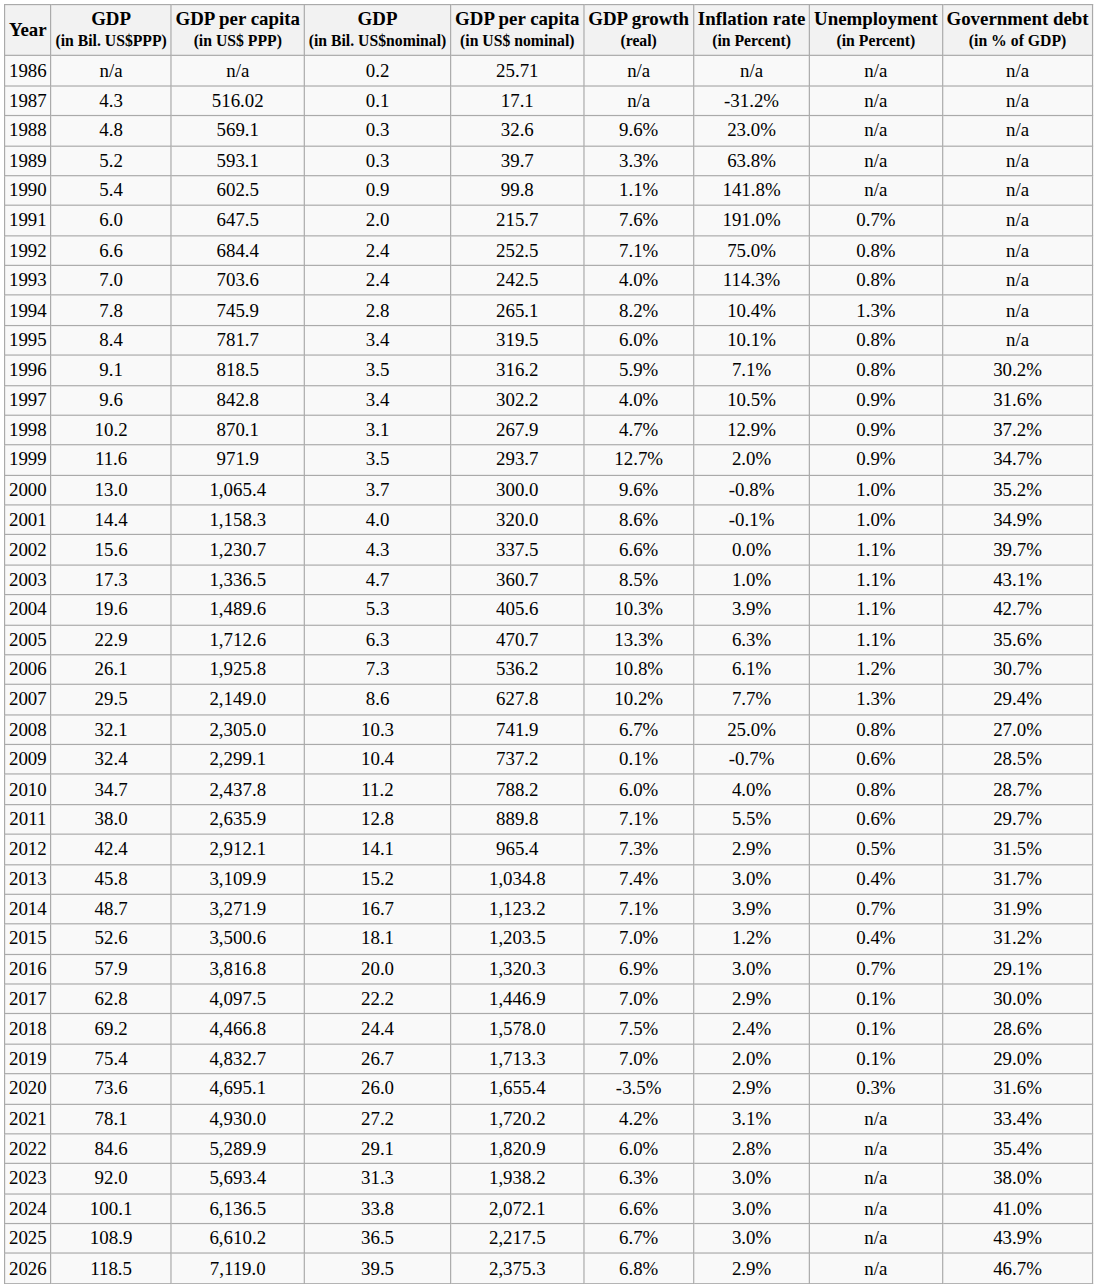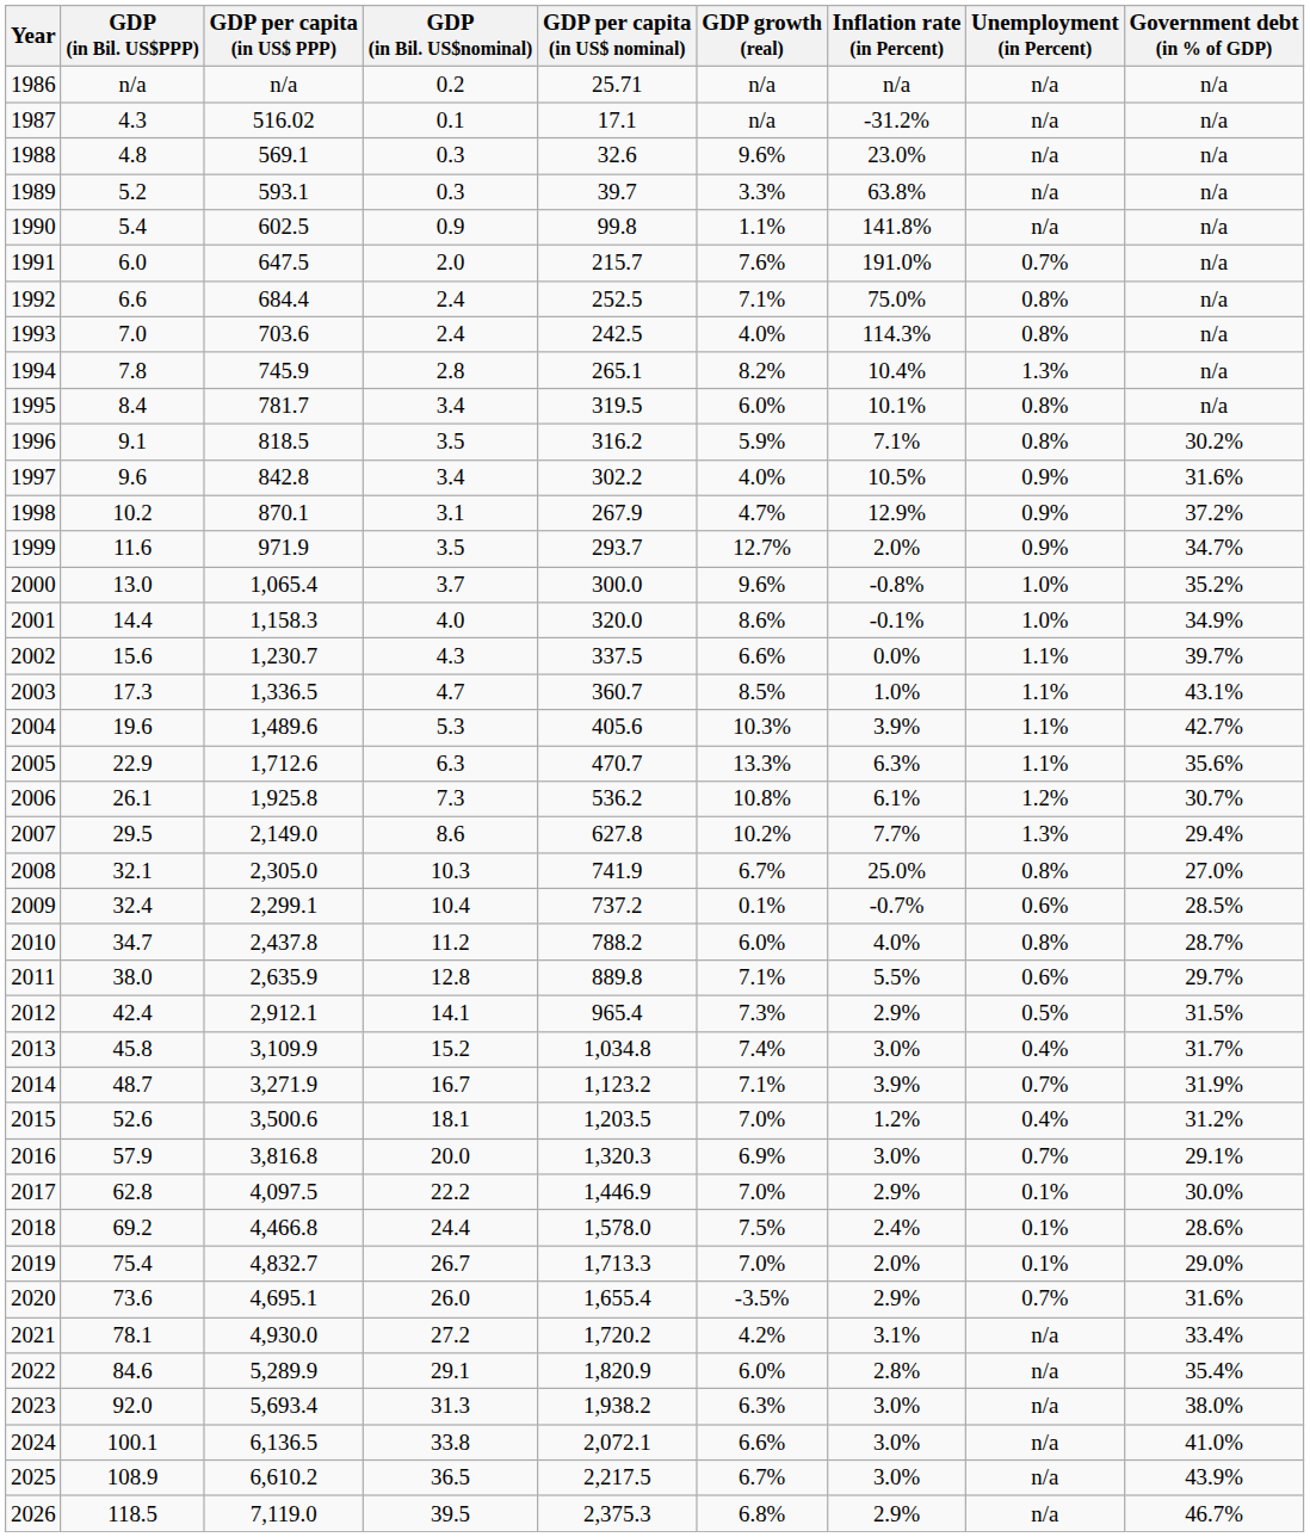 <table class="wikitable" style="text-align:center;">
 <tr>
 <th>Year</th>
 <th>GDP<br><small>(in Bil. US$PPP)</small></th>
 <th>GDP per capita<br><small>(in US$ PPP)</small></th>
 <th>GDP<br><small>(in Bil. US$nominal)</small></th>
 <th>GDP per capita<br><small>(in US$ nominal)</small></th>
 <th>GDP growth<br><small>(real)</small></th>
 <th>Inflation rate<br><small>(in Percent)</small></th>
 <th>Unemployment<br><small>(in Percent)</small></th>
 <th>Government debt<br><small>(in % of GDP)</small></th>
 </tr>
 <tr>
 <td>1986</td>
 <td>n/a</td>
 <td>n/a</td>
 <td>0.2</td>
 <td>25.71</td>
 <td>n/a</td>
 <td>n/a</td>
 <td>n/a</td>
 <td>n/a</td>
 </tr>
 <tr>
 <td>1987</td>
 <td>4.3</td>
 <td>516.02</td>
 <td>0.1</td>
 <td>17.1</td>
 <td>n/a</td>
 <td>-31.2%</td>
 <td>n/a</td>
 <td>n/a</td>
 </tr>
 <tr>
 <td>1988</td>
 <td>4.8</td>
 <td>569.1</td>
 <td>0.3</td>
 <td>32.6</td>
 <td>9.6%</td>
 <td>23.0%</td>
 <td>n/a</td>
 <td>n/a</td>
 </tr>
 <tr>
 <td>1989</td>
 <td>5.2</td>
 <td>593.1</td>
 <td>0.3</td>
 <td>39.7</td>
 <td>3.3%</td>
 <td>63.8%</td>
 <td>n/a</td>
 <td>n/a</td>
 </tr>
 <tr>
 <td>1990</td>
 <td>5.4</td>
 <td>602.5</td>
 <td>0.9</td>
 <td>99.8</td>
 <td>1.1%</td>
 <td>141.8%</td>
 <td>n/a</td>
 <td>n/a</td>
 </tr>
 <tr>
 <td>1991</td>
 <td>6.0</td>
 <td>647.5</td>
 <td>2.0</td>
 <td>215.7</td>
 <td>7.6%</td>
 <td>191.0%</td>
 <td>0.7%</td>
 <td>n/a</td>
 </tr>
 <tr>
 <td>1992</td>
 <td>6.6</td>
 <td>684.4</td>
 <td>2.4</td>
 <td>252.5</td>
 <td>7.1%</td>
 <td>75.0%</td>
 <td>0.8%</td>
 <td>n/a</td>
 </tr>
 <tr>
 <td>1993</td>
 <td>7.0</td>
 <td>703.6</td>
 <td>2.4</td>
 <td>242.5</td>
 <td>4.0%</td>
 <td>114.3%</td>
 <td>0.8%</td>
 <td>n/a</td>
 </tr>
 <tr>
 <td>1994</td>
 <td>7.8</td>
 <td>745.9</td>
 <td>2.8</td>
 <td>265.1</td>
 <td>8.2%</td>
 <td>10.4%</td>
 <td>1.3%</td>
 <td>n/a</td>
 </tr>
 <tr>
 <td>1995</td>
 <td>8.4</td>
 <td>781.7</td>
 <td>3.4</td>
 <td>319.5</td>
 <td>6.0%</td>
 <td>10.1%</td>
 <td>0.8%</td>
 <td>n/a</td>
 </tr>
 <tr>
 <td>1996</td>
 <td>9.1</td>
 <td>818.5</td>
 <td>3.5</td>
 <td>316.2</td>
 <td>5.9%</td>
 <td>7.1%</td>
 <td>0.8%</td>
 <td>30.2%</td>
 </tr>
 <tr>
 <td>1997</td>
 <td>9.6</td>
 <td>842.8</td>
 <td>3.4</td>
 <td>302.2</td>
 <td>4.0%</td>
 <td>10.5%</td>
 <td>0.9%</td>
 <td>31.6%</td>
 </tr>
 <tr>
 <td>1998</td>
 <td>10.2</td>
 <td>870.1</td>
 <td>3.1</td>
 <td>267.9</td>
 <td>4.7%</td>
 <td>12.9%</td>
 <td>0.9%</td>
 <td>37.2%</td>
 </tr>
 <tr>
 <td>1999</td>
 <td>11.6</td>
 <td>971.9</td>
 <td>3.5</td>
 <td>293.7</td>
 <td>12.7%</td>
 <td>2.0%</td>
 <td>0.9%</td>
 <td>34.7%</td>
 </tr>
 <tr>
 <td>2000</td>
 <td>13.0</td>
 <td>1,065.4</td>
 <td>3.7</td>
 <td>300.0</td>
 <td>9.6%</td>
 <td>-0.8%</td>
 <td>1.0%</td>
 <td>35.2%</td>
 </tr>
 <tr>
 <td>2001</td>
 <td>14.4</td>
 <td>1,158.3</td>
 <td>4.0</td>
 <td>320.0</td>
 <td>8.6%</td>
 <td>-0.1%</td>
 <td>1.0%</td>
 <td>34.9%</td>
 </tr>
 <tr>
 <td>2002</td>
 <td>15.6</td>
 <td>1,230.7</td>
 <td>4.3</td>
 <td>337.5</td>
 <td>6.6%</td>
 <td>0.0%</td>
 <td>1.1%</td>
 <td>39.7%</td>
 </tr>
 <tr>
 <td>2003</td>
 <td>17.3</td>
 <td>1,336.5</td>
 <td>4.7</td>
 <td>360.7</td>
 <td>8.5%</td>
 <td>1.0%</td>
 <td>1.1%</td>
 <td>43.1%</td>
 </tr>
 <tr>
 <td>2004</td>
 <td>19.6</td>
 <td>1,489.6</td>
 <td>5.3</td>
 <td>405.6</td>
 <td>10.3%</td>
 <td>3.9%</td>
 <td>1.1%</td>
 <td>42.7%</td>
 </tr>
 <tr>
 <td>2005</td>
 <td>22.9</td>
 <td>1,712.6</td>
 <td>6.3</td>
 <td>470.7</td>
 <td>13.3%</td>
 <td>6.3%</td>
 <td>1.1%</td>
 <td>35.6%</td>
 </tr>
 <tr>
 <td>2006</td>
 <td>26.1</td>
 <td>1,925.8</td>
 <td>7.3</td>
 <td>536.2</td>
 <td>10.8%</td>
 <td>6.1%</td>
 <td>1.2%</td>
 <td>30.7%</td>
 </tr>
 <tr>
 <td>2007</td>
 <td>29.5</td>
 <td>2,149.0</td>
 <td>8.6</td>
 <td>627.8</td>
 <td>10.2%</td>
 <td>7.7%</td>
 <td>1.3%</td>
 <td>29.4%</td>
 </tr>
 <tr>
 <td>2008</td>
 <td>32.1</td>
 <td>2,305.0</td>
 <td>10.3</td>
 <td>741.9</td>
 <td>6.7%</td>
 <td>25.0%</td>
 <td>0.8%</td>
 <td>27.0%</td>
 </tr>
 <tr>
 <td>2009</td>
 <td>32.4</td>
 <td>2,299.1</td>
 <td>10.4</td>
 <td>737.2</td>
 <td>0.1%</td>
 <td>-0.7%</td>
 <td>0.6%</td>
 <td>28.5%</td>
 </tr>
 <tr>
 <td>2010</td>
 <td>34.7</td>
 <td>2,437.8</td>
 <td>11.2</td>
 <td>788.2</td>
 <td>6.0%</td>
 <td>4.0%</td>
 <td>0.8%</td>
 <td>28.7%</td>
 </tr>
 <tr>
 <td>2011</td>
 <td>38.0</td>
 <td>2,635.9</td>
 <td>12.8</td>
 <td>889.8</td>
 <td>7.1%</td>
 <td>5.5%</td>
 <td>0.6%</td>
 <td>29.7%</td>
 </tr>
 <tr>
 <td>2012</td>
 <td>42.4</td>
 <td>2,912.1</td>
 <td>14.1</td>
 <td>965.4</td>
 <td>7.3%</td>
 <td>2.9%</td>
 <td>0.5%</td>
 <td>31.5%</td>
 </tr>
 <tr>
 <td>2013</td>
 <td>45.8</td>
 <td>3,109.9</td>
 <td>15.2</td>
 <td>1,034.8</td>
 <td>7.4%</td>
 <td>3.0%</td>
 <td>0.4%</td>
 <td>31.7%</td>
 </tr>
 <tr>
 <td>2014</td>
 <td>48.7</td>
 <td>3,271.9</td>
 <td>16.7</td>
 <td>1,123.2</td>
 <td>7.1%</td>
 <td>3.9%</td>
 <td>0.7%</td>
 <td>31.9%</td>
 </tr>
 <tr>
 <td>2015</td>
 <td>52.6</td>
 <td>3,500.6</td>
 <td>18.1</td>
 <td>1,203.5</td>
 <td>7.0%</td>
 <td>1.2%</td>
 <td>0.4%</td>
 <td>31.2%</td>
 </tr>
 <tr>
 <td>2016</td>
 <td>57.9</td>
 <td>3,816.8</td>
 <td>20.0</td>
 <td>1,320.3</td>
 <td>6.9%</td>
 <td>3.0%</td>
 <td>0.7%</td>
 <td>29.1%</td>
 </tr>
 <tr>
 <td>2017</td>
 <td>62.8</td>
 <td>4,097.5</td>
 <td>22.2</td>
 <td>1,446.9</td>
 <td>7.0%</td>
 <td>2.9%</td>
 <td>0.1%</td>
 <td>30.0%</td>
 </tr>
 <tr>
 <td>2018</td>
 <td>69.2</td>
 <td>4,466.8</td>
 <td>24.4</td>
 <td>1,578.0</td>
 <td>7.5%</td>
 <td>2.4%</td>
 <td>0.1%</td>
 <td>28.6%</td>
 </tr>
 <tr>
 <td>2019</td>
 <td>75.4</td>
 <td>4,832.7</td>
 <td>26.7</td>
 <td>1,713.3</td>
 <td>7.0%</td>
 <td>2.0%</td>
 <td>0.1%</td>
 <td>29.0%</td>
 </tr>
 <tr>
 <td>2020</td>
 <td>73.6</td>
 <td>4,695.1</td>
 <td>26.0</td>
 <td>1,655.4</td>
 <td>-3.5%</td>
 <td>2.9%</td>
-<td>0.3%</td>
+<td>0.7%</td>
 <td>31.6%</td>
 </tr>
 <tr>
 <td>2021</td>
 <td>78.1</td>
 <td>4,930.0</td>
 <td>27.2</td>
 <td>1,720.2</td>
 <td>4.2%</td>
 <td>3.1%</td>
 <td>n/a</td>
 <td>33.4%</td>
 </tr>
 <tr>
 <td>2022</td>
 <td>84.6</td>
 <td>5,289.9</td>
 <td>29.1</td>
 <td>1,820.9</td>
 <td>6.0%</td>
 <td>2.8%</td>
 <td>n/a</td>
 <td>35.4%</td>
 </tr>
 <tr>
 <td>2023</td>
 <td>92.0</td>
 <td>5,693.4</td>
 <td>31.3</td>
 <td>1,938.2</td>
 <td>6.3%</td>
 <td>3.0%</td>
 <td>n/a</td>
 <td>38.0%</td>
 </tr>
 <tr>
 <td>2024</td>
 <td>100.1</td>
 <td>6,136.5</td>
 <td>33.8</td>
 <td>2,072.1</td>
 <td>6.6%</td>
 <td>3.0%</td>
 <td>n/a</td>
 <td>41.0%</td>
 </tr>
 <tr>
 <td>2025</td>
 <td>108.9</td>
 <td>6,610.2</td>
 <td>36.5</td>
 <td>2,217.5</td>
 <td>6.7%</td>
 <td>3.0%</td>
 <td>n/a</td>
 <td>43.9%</td>
 </tr>
 <tr>
 <td>2026</td>
 <td>118.5</td>
 <td>7,119.0</td>
 <td>39.5</td>
 <td>2,375.3</td>
 <td>6.8%</td>
 <td>2.9%</td>
 <td>n/a</td>
 <td>46.7%</td>
 </tr>
 </table>
